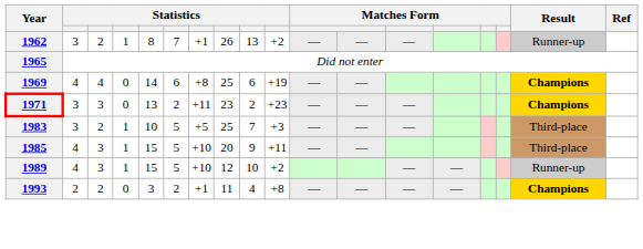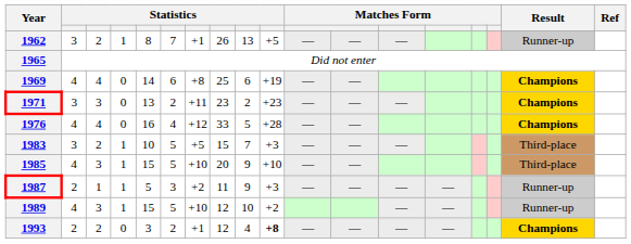 <table class="wikitable" style="text-align:center; font-size:90%; background:white;">
 <tr>
 <th rowspan="2">Year</th>
 <th colspan="9">Statistics</th>
 <th colspan="6" width="35%">Matches Form</th>
 <th rowspan="2" width="15%">Result</th>
 <th rowspan="2" width="5%">Ref</th>
 </tr>
 <tr>
 <th width="4%"></th>
 <th width="4%"></th>
 <th width="4%"></th>
 <th width="4%"></th>
 <th width="4%"></th>
 <th width="4%"></th>
 <th width="4%"></th>
 <th width="4%"></th>
 <th width="4%"></th>
 <th colspan="2"></th>
 <th></th>
 <th></th>
 <th></th>
 <th></th>
 </tr>
 <tr>
 <th><a href='#'>1962</a></th>
 <td>3</td>
 <td>2</td>
 <td>1</td>
 <td>8</td>
 <td>7</td>
 <td>+1</td>
 <td>26</td>
 <td>13</td>
-<td>+2</td>
+<td>+5</td>
 <td style=background:#ECECEC>—</td>
 <td style=background:#ECECEC>—</td>
 <td style=background:#ECECEC>—</td>
 <td style=background:#CCFFCC><br></td>
 <td style=background:#CCFFCC><br></td>
 <td style=background:#FFCCCC><br></td>
 <td style=background:#CCCCCC> Runner-up</td>
 <td></td>
 </tr>
 <tr>
 <th><a href='#'>1965</a></th>
 <td colspan="17"><em>Did not enter</em></td>
 </tr>
 <tr>
 <th><a href='#'>1969</a></th>
 <td>4</td>
 <td>4</td>
 <td>0</td>
 <td>14</td>
 <td>6</td>
 <td>+8</td>
 <td>25</td>
 <td>6</td>
 <td>+19</td>
 <td style=background:#ECECEC>—</td>
 <td style=background:#ECECEC>—</td>
 <td style=background:#CCFFCC><br></td>
 <td style=background:#CCFFCC><br></td>
 <td style=background:#CCFFCC><br></td>
 <td style=background:#CCFFCC><br></td>
 <td style=background:#FFD700> <strong>Champions</strong></td>
 <td></td>
 </tr>
 <tr>
 <th style="border:3px solid red"><a href='#'>1971</a></th>
 <td>3</td>
 <td>3</td>
 <td>0</td>
 <td>13</td>
 <td>2</td>
 <td>+11</td>
 <td>23</td>
 <td>2</td>
 <td>+23</td>
 <td style=background:#ECECEC>—</td>
 <td style=background:#ECECEC>—</td>
 <td style=background:#ECECEC>—</td>
 <td style=background:#CCFFCC><br></td>
 <td style=background:#CCFFCC><br></td>
 <td style=background:#CCFFCC><br></td>
 <td style=background:#FFD700> <strong>Champions</strong></td>
 <td></td>
 </tr>
 <tr>
+<th><a href='#'>1976</a></th>
+<td>4</td>
+<td>4</td>
+<td>0</td>
+<td>16</td>
+<td>4</td>
+<td>+12</td>
+<td>33</td>
+<td>5</td>
+<td>+28</td>
+<td style=background:#ECECEC>—</td>
+<td style=background:#ECECEC>—</td>
+<td style=background:#CCFFCC><br></td>
+<td style=background:#CCFFCC><br></td>
+<td style=background:#CCFFCC><br></td>
+<td style=background:#CCFFCC><br></td>
+<td style=background:#FFD700> <strong>Champions</strong></td>
+<td></td>
+</tr>
+<tr>
 <th><a href='#'>1983</a></th>
 <td>3</td>
 <td>2</td>
 <td>1</td>
 <td>10</td>
 <td>5</td>
 <td>+5</td>
-<td>25</td>
+<td>15</td>
 <td>7</td>
 <td>+3</td>
 <td style=background:#ECECEC>—</td>
 <td style=background:#ECECEC>—</td>
 <td style=background:#ECECEC>—</td>
 <td style=background:#CCFFCC><br></td>
 <td style=background:#FFCCCC><br></td>
 <td style=background:#CCFFCC><br></td>
 <td style=background:#CC9966> Third-place</td>
 <td></td>
 </tr>
 <tr>
 <th><a href='#'>1985</a></th>
 <td>4</td>
 <td>3</td>
 <td>1</td>
 <td>15</td>
 <td>5</td>
 <td>+10</td>
 <td>20</td>
 <td>9</td>
-<td>+11</td>
+<td>+10</td>
 <td style=background:#ECECEC>—</td>
 <td style=background:#ECECEC>—</td>
 <td style=background:#CCFFCC><br></td>
 <td style=background:#CCFFCC><br></td>
 <td style=background:#FFCCCC><br></td>
 <td style=background:#CCFFCC><br></td>
 <td style=background:#CC9966> Third-place</td>
+<td></td>
+</tr>
+<tr>
+<th style="border:3px solid red"><a href='#'>1987</a></th>
+<td>2</td>
+<td>1</td>
+<td>1</td>
+<td>5</td>
+<td>3</td>
+<td>+2</td>
+<td>11</td>
+<td>9</td>
+<td>+3</td>
+<td style=background:#ECECEC>—</td>
+<td style=background:#ECECEC>—</td>
+<td style=background:#ECECEC>—</td>
+<td style=background:#ECECEC>—</td>
+<td style=background:#CCFFCC><br></td>
+<td style=background:#FFCCCC><br></td>
+<td style=background:#CCCCCC> Runner-up</td>
 <td></td>
 </tr>
 <tr>
 <th><a href='#'>1989</a></th>
 <td>4</td>
 <td>3</td>
 <td>1</td>
 <td>15</td>
 <td>5</td>
 <td>+10</td>
 <td>12</td>
 <td>10</td>
 <td>+2</td>
 <td style=background:#CCFFCC><br></td>
 <td style=background:#CCFFCC><br></td>
 <td style=background:#ECECEC>—</td>
 <td style=background:#ECECEC>—</td>
 <td style=background:#CCFFCC><br></td>
 <td style=background:#FFCCCC><br></td>
 <td style=background:#CCCCCC> Runner-up</td>
 <td></td>
 </tr>
 <tr>
 <th><a href='#'>1993</a></th>
 <td>2</td>
 <td>2</td>
 <td>0</td>
 <td>3</td>
 <td>2</td>
 <td>+1</td>
-<td>11</td>
+<td>12</td>
 <td>4</td>
-<td>+8</td>
+<td><strong>+8</strong></td>
 <td style=background:#ECECEC>—</td>
 <td style=background:#ECECEC>—</td>
 <td style=background:#ECECEC>—</td>
 <td style=background:#ECECEC>—</td>
 <td style=background:#CCFFCC><br></td>
 <td style=background:#CCFFCC><br></td>
 <td style=background:#FFD700> <strong>Champions</strong></td>
 </tr>
 </table>
